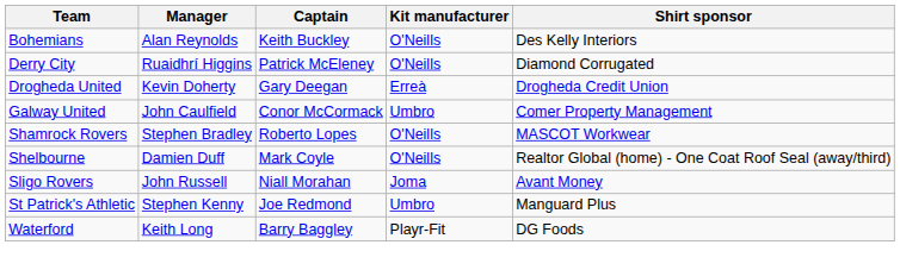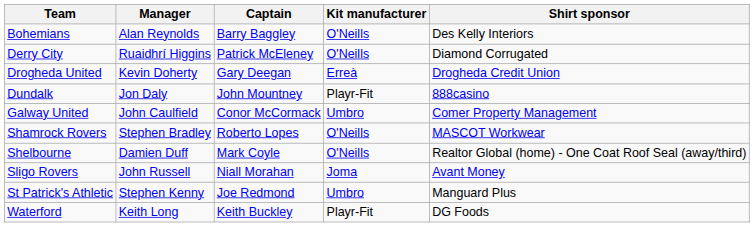 <table class="wikitable sortable" style="text-align: left;">
 <tr>
 <th>Team</th>
 <th>Manager</th>
 <th>Captain</th>
 <th>Kit manufacturer</th>
 <th>Shirt sponsor</th>
 </tr>
 <tr>
 <td><a href='#'>Bohemians</a></td>
 <td> <a href='#'>Alan Reynolds</a></td>
-<td> <a href='#'>Keith Buckley</a></td>
+<td> <a href='#'>Barry Baggley</a></td>
 <td><a href='#'>O'Neills</a></td>
 <td>Des Kelly Interiors</td>
 </tr>
 <tr>
 <td><a href='#'>Derry City</a></td>
 <td> <a href='#'>Ruaidhrí Higgins</a></td>
 <td> <a href='#'>Patrick McEleney</a></td>
 <td><a href='#'>O'Neills</a></td>
 <td>Diamond Corrugated</td>
 </tr>
 <tr>
 <td><a href='#'>Drogheda United</a></td>
 <td> <a href='#'>Kevin Doherty</a></td>
 <td> <a href='#'>Gary Deegan</a></td>
 <td><a href='#'>Erreà</a></td>
 <td><a href='#'>Drogheda Credit Union</a></td>
+</tr>
+<tr>
+<td><a href='#'>Dundalk</a></td>
+<td> <a href='#'>Jon Daly</a></td>
+<td> <a href='#'>John Mountney</a></td>
+<td>Playr-Fit</td>
+<td><a href='#'>888casino</a></td>
 </tr>
 <tr>
 <td><a href='#'>Galway United</a></td>
 <td> <a href='#'>John Caulfield</a></td>
 <td> <a href='#'>Conor McCormack</a></td>
 <td><a href='#'>Umbro</a></td>
 <td><a href='#'>Comer Property Management</a></td>
 </tr>
 <tr>
 <td><a href='#'>Shamrock Rovers</a></td>
 <td> <a href='#'>Stephen Bradley</a></td>
 <td> <a href='#'>Roberto Lopes</a></td>
 <td><a href='#'>O'Neills</a></td>
 <td><a href='#'>MASCOT Workwear</a></td>
 </tr>
 <tr>
 <td><a href='#'>Shelbourne</a></td>
 <td> <a href='#'>Damien Duff</a></td>
 <td> <a href='#'>Mark Coyle</a></td>
 <td><a href='#'>O'Neills</a></td>
 <td>Realtor Global (home) - One Coat Roof Seal (away/third)</td>
 </tr>
 <tr>
 <td><a href='#'>Sligo Rovers</a></td>
 <td> <a href='#'>John Russell</a></td>
 <td> <a href='#'>Niall Morahan</a></td>
 <td><a href='#'>Joma</a></td>
 <td><a href='#'>Avant Money</a></td>
 </tr>
 <tr>
 <td><a href='#'>St Patrick's Athletic</a></td>
 <td> <a href='#'>Stephen Kenny</a></td>
 <td> <a href='#'>Joe Redmond</a></td>
 <td><a href='#'>Umbro</a></td>
 <td>Manguard Plus</td>
 </tr>
 <tr>
 <td><a href='#'>Waterford</a></td>
 <td> <a href='#'>Keith Long</a></td>
-<td> <a href='#'>Barry Baggley</a></td>
+<td> <a href='#'>Keith Buckley</a></td>
 <td>Playr-Fit</td>
 <td>DG Foods</td>
 </tr>
 </table>
